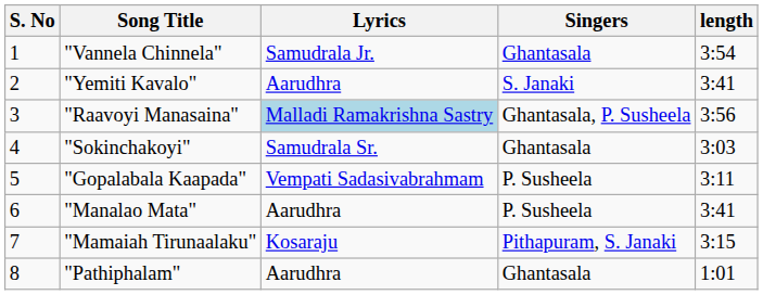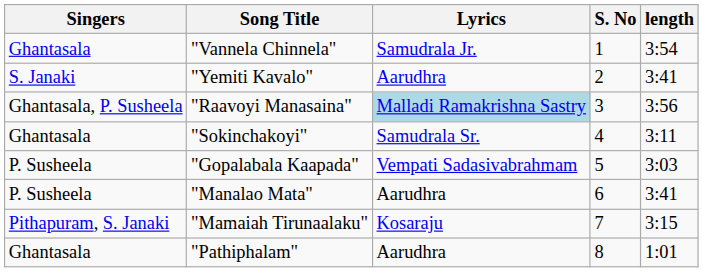 <table class="wikitable">
 <tr>
-<th>S. No</th>
+<th>Singers</th>
 <th>Song Title</th>
 <th>Lyrics</th>
-<th>Singers</th>
+<th>S. No</th>
 <th>length</th>
 </tr>
 <tr>
-<td>1</td>
+<td><a href='#'>Ghantasala</a></td>
 <td>"Vannela Chinnela"</td>
 <td><a href='#'>Samudrala Jr.</a></td>
-<td><a href='#'>Ghantasala</a></td>
+<td>1</td>
 <td>3:54</td>
 </tr>
 <tr>
-<td>2</td>
+<td><a href='#'>S. Janaki</a></td>
 <td>"Yemiti Kavalo"</td>
 <td><a href='#'>Aarudhra</a></td>
-<td><a href='#'>S. Janaki</a></td>
+<td>2</td>
 <td>3:41</td>
 </tr>
 <tr>
-<td>3</td>
+<td>Ghantasala, <a href='#'>P. Susheela</a></td>
 <td>"Raavoyi Manasaina"</td>
 <td style="background: lightblue;"><a href='#'>Malladi Ramakrishna Sastry</a></td>
-<td>Ghantasala, <a href='#'>P. Susheela</a></td>
+<td>3</td>
 <td>3:56</td>
 </tr>
 <tr>
-<td>4</td>
+<td>Ghantasala</td>
 <td>"Sokinchakoyi"</td>
 <td><a href='#'>Samudrala Sr.</a></td>
-<td>Ghantasala</td>
+<td>4</td>
+<td>3:11</td>
+</tr>
+<tr>
+<td>P. Susheela</td>
+<td>"Gopalabala Kaapada"</td>
+<td><a href='#'>Vempati Sadasivabrahmam</a></td>
+<td>5</td>
 <td>3:03</td>
 </tr>
 <tr>
-<td>5</td>
-<td>"Gopalabala Kaapada"</td>
-<td><a href='#'>Vempati Sadasivabrahmam</a></td>
 <td>P. Susheela</td>
-<td>3:11</td>
-</tr>
-<tr>
-<td>6</td>
 <td>"Manalao Mata"</td>
 <td>Aarudhra</td>
-<td>P. Susheela</td>
+<td>6</td>
 <td>3:41</td>
 </tr>
 <tr>
-<td>7</td>
+<td><a href='#'>Pithapuram</a>, <a href='#'>S. Janaki</a></td>
 <td>"Mamaiah Tirunaalaku"</td>
 <td><a href='#'>Kosaraju</a></td>
-<td><a href='#'>Pithapuram</a>, <a href='#'>S. Janaki</a></td>
+<td>7</td>
 <td>3:15</td>
 </tr>
 <tr>
-<td>8</td>
+<td>Ghantasala</td>
 <td>"Pathiphalam"</td>
 <td>Aarudhra</td>
-<td>Ghantasala</td>
+<td>8</td>
 <td>1:01</td>
 </tr>
 </table>
